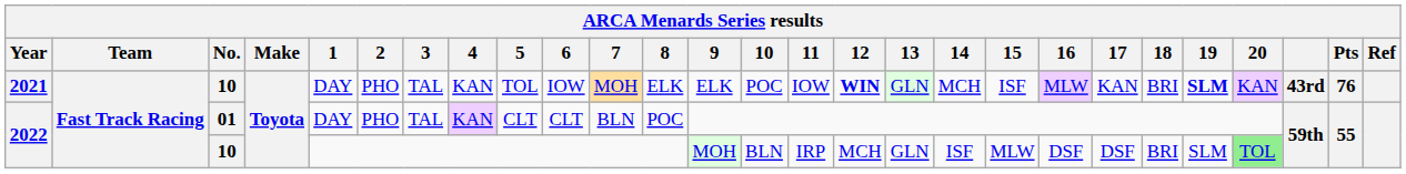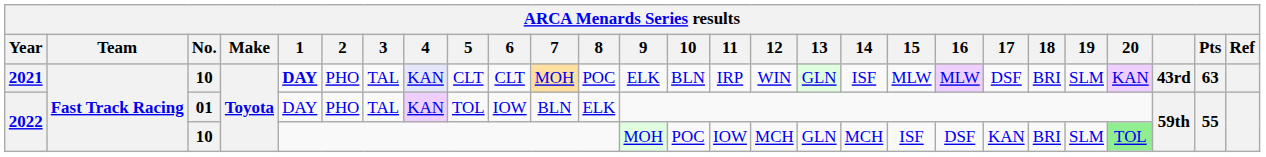 <table class="wikitable" style="text-align:center; font-size:75%">
 <tr>
 <th colspan="27"><a href='#'>ARCA Menards Series</a> results</th>
 </tr>
 <tr>
 <th>Year</th>
 <th>Team</th>
 <th>No.</th>
 <th>Make</th>
 <th>1</th>
 <th>2</th>
 <th>3</th>
 <th>4</th>
 <th>5</th>
 <th>6</th>
 <th>7</th>
 <th>8</th>
 <th>9</th>
 <th>10</th>
 <th>11</th>
 <th>12</th>
 <th>13</th>
 <th>14</th>
 <th>15</th>
 <th>16</th>
 <th>17</th>
 <th>18</th>
 <th>19</th>
 <th>20</th>
 <th></th>
 <th>Pts</th>
 <th>Ref</th>
 </tr>
 <tr>
 <th><a href='#'>2021</a></th>
 <th rowspan=3><a href='#'>Fast Track Racing</a></th>
 <th>10</th>
 <th rowspan=3><a href='#'>Toyota</a></th>
-<td><a href='#'>DAY</a></td>
+<td><strong><a href='#'>DAY</a></strong></td>
 <td><a href='#'>PHO</a></td>
 <td><a href='#'>TAL</a></td>
-<td><a href='#'>KAN</a></td>
-<td><a href='#'>TOL</a></td>
-<td><a href='#'>IOW</a></td>
+<td style="background: lavender;"><a href='#'>KAN</a></td>
+<td><a href='#'>CLT</a></td>
+<td><a href='#'>CLT</a></td>
 <td style="background:#FFDF9F;"><a href='#'>MOH</a><br></td>
+<td><a href='#'>POC</a></td>
 <td><a href='#'>ELK</a></td>
-<td><a href='#'>ELK</a></td>
-<td><a href='#'>POC</a></td>
-<td><a href='#'>IOW</a></td>
-<td><strong><a href='#'>WIN</a></strong></td>
+<td><a href='#'>BLN</a></td>
+<td><a href='#'>IRP</a></td>
+<td><a href='#'>WIN</a></td>
 <td style="background:#DFFFDF;"><a href='#'>GLN</a><br></td>
-<td><a href='#'>MCH</a></td>
 <td><a href='#'>ISF</a></td>
+<td><a href='#'>MLW</a></td>
 <td style="background:#EFCFFF;"><a href='#'>MLW</a><br></td>
-<td><a href='#'>KAN</a></td>
+<td><a href='#'>DSF</a></td>
 <td><a href='#'>BRI</a></td>
-<td><strong><a href='#'>SLM</a></strong></td>
+<td><a href='#'>SLM</a></td>
 <td style="background:#EFCFFF;"><a href='#'>KAN</a><br></td>
 <th>43rd</th>
-<th>76</th>
+<th>63</th>
 <th></th>
 </tr>
 <tr>
 <th rowspan=2><a href='#'>2022</a></th>
 <th>01</th>
 <td><a href='#'>DAY</a></td>
 <td><a href='#'>PHO</a></td>
 <td><a href='#'>TAL</a></td>
 <td style="background:#EFCFFF;"><a href='#'>KAN</a><br></td>
-<td><a href='#'>CLT</a></td>
-<td><a href='#'>CLT</a></td>
+<td><a href='#'>TOL</a></td>
+<td><a href='#'>IOW</a></td>
 <td><a href='#'>BLN</a></td>
-<td><a href='#'>POC</a></td>
+<td><a href='#'>ELK</a></td>
 <td colspan=12></td>
 <th rowspan=2>59th</th>
 <th rowspan=2>55</th>
 <th rowspan=2></th>
 </tr>
 <tr>
 <th>10</th>
 <td colspan=8></td>
 <td style="background:#DFFFDF;"><a href='#'>MOH</a><br></td>
-<td><a href='#'>BLN</a></td>
-<td><a href='#'>IRP</a></td>
+<td><a href='#'>POC</a></td>
+<td><a href='#'>IOW</a></td>
 <td><a href='#'>MCH</a></td>
 <td><a href='#'>GLN</a></td>
+<td><a href='#'>MCH</a></td>
 <td><a href='#'>ISF</a></td>
-<td><a href='#'>MLW</a></td>
 <td><a href='#'>DSF</a></td>
-<td><a href='#'>DSF</a></td>
+<td><a href='#'>KAN</a></td>
 <td><a href='#'>BRI</a></td>
 <td><a href='#'>SLM</a></td>
 <td style="background: lightgreen;"><a href='#'>TOL</a></td>
 </tr>
 </table>
